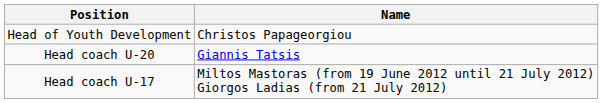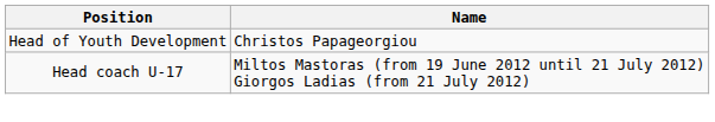 <table class="wikitable" style="text-align: center;">
 <tr>
 <th>Position</th>
 <th>Name</th>
 </tr>
 <tr>
 <td>Head of Youth Development</td>
 <td style="text-align:left;">Christos Papageorgiou</td>
 </tr>
 <tr>
-<td>Head coach U-20</td>
-<td style="text-align:left;"><a href='#'>Giannis Tatsis</a></td>
-</tr>
-<tr>
 <td>Head coach U-17</td>
 <td style="text-align:left;">Miltos Mastoras (from 19 June 2012 until 21 July 2012)<br>Giorgos Ladias (from 21 July 2012)</td>
 </tr>
 </table>
